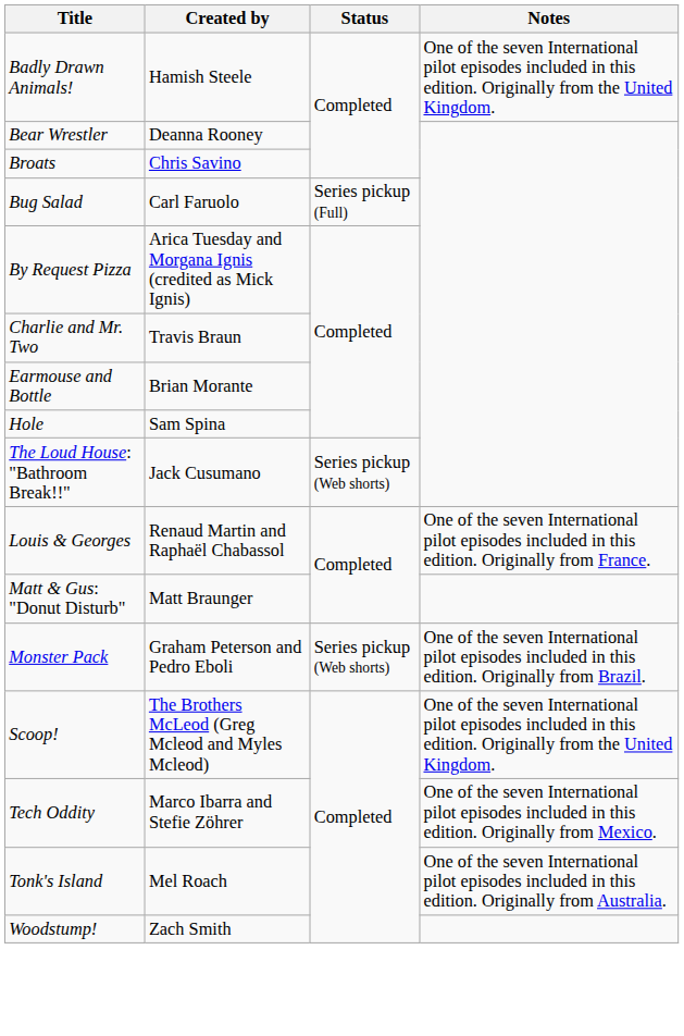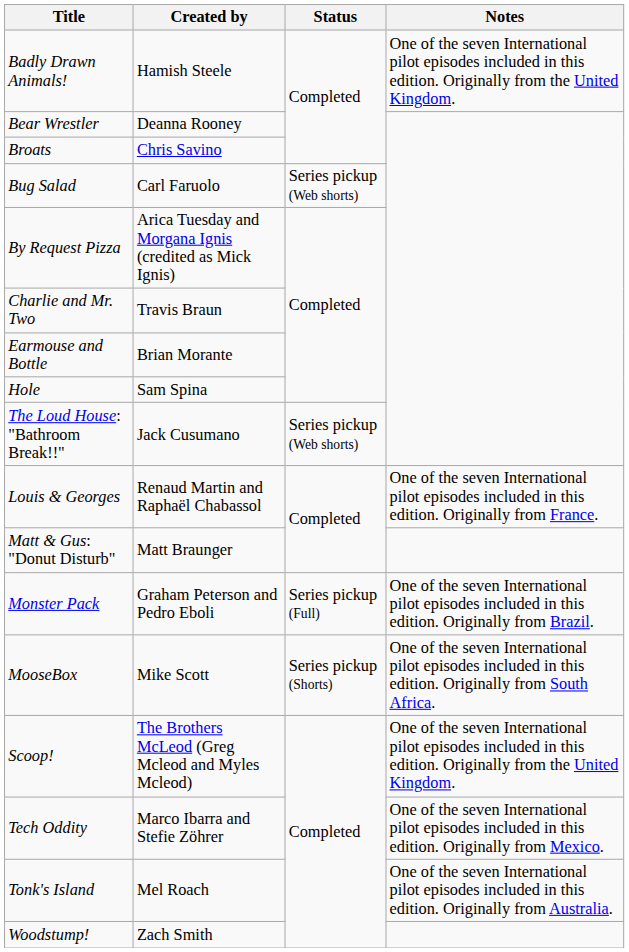 <table class="wikitable sortable">
 <tr>
 <th>Title</th>
 <th>Created by</th>
 <th>Status</th>
 <th>Notes</th>
 </tr>
 <tr>
 <td><em>Badly Drawn Animals!</em></td>
 <td>Hamish Steele</td>
 <td rowspan="3">Completed</td>
 <td>One of the seven International pilot episodes included in this edition. Originally from the <a href='#'>United Kingdom</a>.</td>
 </tr>
 <tr>
 <td><em>Bear Wrestler</em></td>
 <td>Deanna Rooney</td>
 <td rowspan="8"></td>
 </tr>
 <tr>
 <td><em>Broats</em></td>
 <td><a href='#'>Chris Savino</a></td>
 </tr>
 <tr>
 <td><em>Bug Salad</em></td>
 <td>Carl Faruolo</td>
-<td>Series pickup <small>(Full)</small></td>
+<td>Series pickup <small>(Web shorts)</small></td>
 </tr>
 <tr>
 <td><em>By Request Pizza</em></td>
 <td>Arica Tuesday and <a href='#'>Morgana Ignis</a> (credited as Mick Ignis)</td>
 <td rowspan="4">Completed</td>
 </tr>
 <tr>
 <td><em>Charlie and Mr. Two</em></td>
 <td>Travis Braun</td>
 </tr>
 <tr>
 <td><em>Earmouse and Bottle</em></td>
 <td>Brian Morante</td>
 </tr>
 <tr>
 <td><em>Hole</em></td>
 <td>Sam Spina</td>
 </tr>
 <tr>
 <td><em><a href='#'>The Loud House</a></em>: "Bathroom Break!!"</td>
 <td>Jack Cusumano</td>
 <td>Series pickup <small>(Web shorts)</small></td>
 </tr>
 <tr>
 <td><em>Louis & Georges</em></td>
 <td>Renaud Martin and Raphaël Chabassol</td>
 <td rowspan="2">Completed</td>
 <td>One of the seven International pilot episodes included in this edition. Originally from <a href='#'>France</a>.</td>
 </tr>
 <tr>
 <td><em>Matt & Gus</em>: "Donut Disturb"</td>
 <td>Matt Braunger</td>
 <td></td>
 </tr>
 <tr>
 <td><em><a href='#'>Monster Pack</a></em></td>
 <td>Graham Peterson and Pedro Eboli</td>
-<td>Series pickup <small>(Web shorts)</small></td>
+<td>Series pickup <small>(Full)</small></td>
 <td>One of the seven International pilot episodes included in this edition. Originally from <a href='#'>Brazil</a>.</td>
+</tr>
+<tr>
+<td><em>MooseBox</em></td>
+<td>Mike Scott</td>
+<td>Series pickup <small>(Shorts)</small></td>
+<td>One of the seven International pilot episodes included in this edition. Originally from <a href='#'>South Africa</a>.</td>
 </tr>
 <tr>
 <td><em>Scoop!</em></td>
 <td><a href='#'>The Brothers McLeod</a> (Greg Mcleod and Myles Mcleod)</td>
 <td rowspan="4">Completed</td>
 <td>One of the seven International pilot episodes included in this edition. Originally from the <a href='#'>United Kingdom</a>.</td>
 </tr>
 <tr>
 <td><em>Tech Oddity</em></td>
 <td>Marco Ibarra and Stefie Zöhrer</td>
 <td>One of the seven International pilot episodes included in this edition. Originally from <a href='#'>Mexico</a>.</td>
 </tr>
 <tr>
 <td><em>Tonk's Island</em></td>
 <td>Mel Roach</td>
 <td>One of the seven International pilot episodes included in this edition. Originally from <a href='#'>Australia</a>.</td>
 </tr>
 <tr>
 <td><em>Woodstump!</em></td>
 <td>Zach Smith</td>
 <td></td>
 </tr>
 </table>
